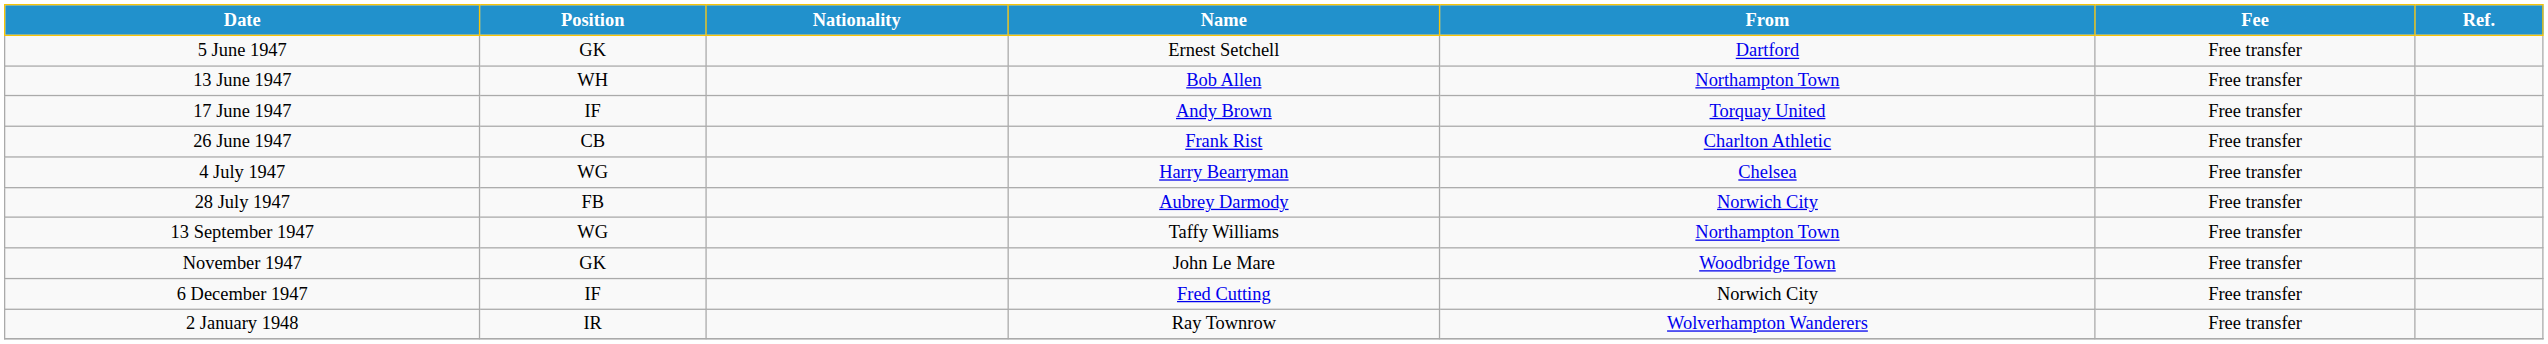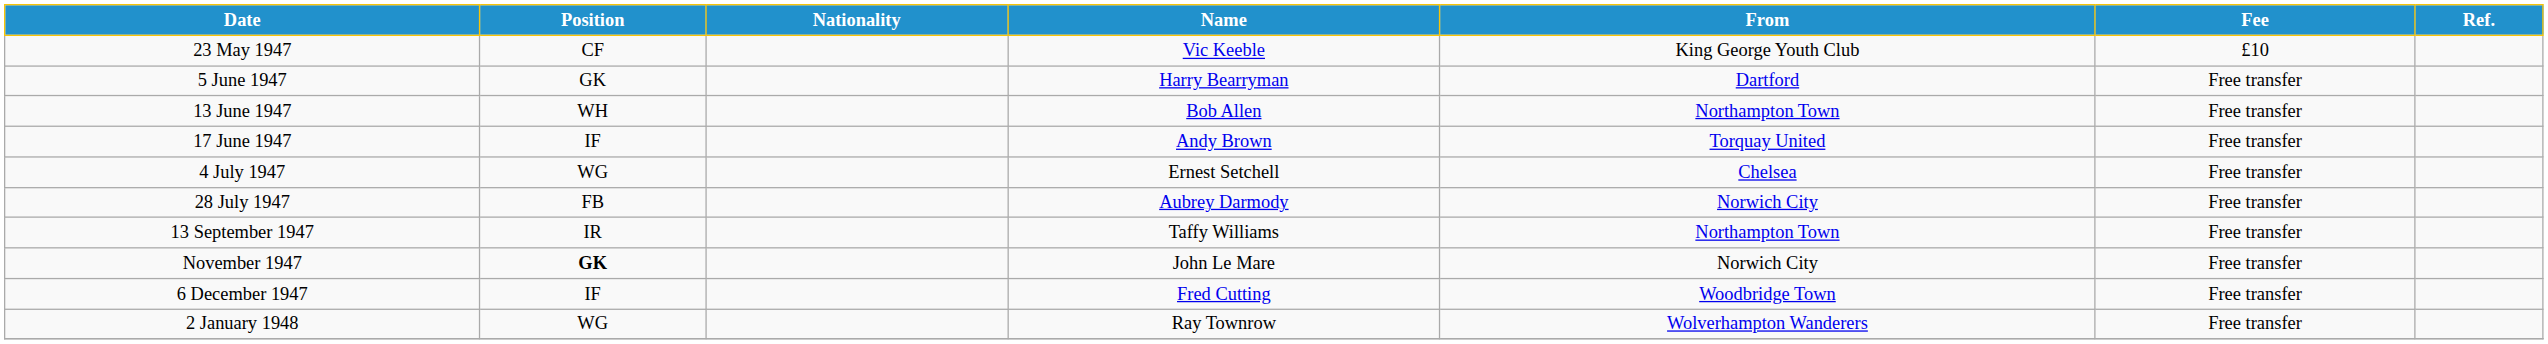 <table class="wikitable" style="text-align:center; font-size:90%; width:100%;">
 <tr>
 <th style="background:#2191CC; color:white; border:1px solid #F7C408; text-align:center;">Date</th>
 <th style="background:#2191CC; color:white; border:1px solid #F7C408; text-align:center;">Position</th>
 <th style="background:#2191CC; color:white; border:1px solid #F7C408; text-align:center;">Nationality</th>
 <th style="background:#2191CC; color:white; border:1px solid #F7C408; text-align:center;">Name</th>
 <th style="background:#2191CC; color:white; border:1px solid #F7C408; text-align:center;">From</th>
 <th style="background:#2191CC; color:white; border:1px solid #F7C408; text-align:center;">Fee</th>
 <th style="background:#2191CC; color:white; border:1px solid #F7C408; text-align:center;">Ref.</th>
 </tr>
 <tr>
+<td>23 May 1947</td>
+<td>CF</td>
+<td></td>
+<td><a href='#'>Vic Keeble</a></td>
+<td> King George Youth Club</td>
+<td>£10</td>
+<td></td>
+</tr>
+<tr>
 <td>5 June 1947</td>
 <td>GK</td>
 <td></td>
-<td>Ernest Setchell</td>
+<td><a href='#'>Harry Bearryman</a></td>
 <td> <a href='#'>Dartford</a></td>
 <td>Free transfer</td>
 <td></td>
 </tr>
 <tr>
 <td>13 June 1947</td>
 <td>WH</td>
 <td></td>
 <td><a href='#'>Bob Allen</a></td>
 <td> <a href='#'>Northampton Town</a></td>
 <td>Free transfer</td>
 <td></td>
 </tr>
 <tr>
 <td>17 June 1947</td>
 <td>IF</td>
 <td></td>
 <td><a href='#'>Andy Brown</a></td>
 <td> <a href='#'>Torquay United</a></td>
 <td>Free transfer</td>
 <td></td>
 </tr>
 <tr>
-<td>26 June 1947</td>
-<td>CB</td>
-<td></td>
-<td><a href='#'>Frank Rist</a></td>
-<td> <a href='#'>Charlton Athletic</a></td>
-<td>Free transfer</td>
-<td></td>
-</tr>
-<tr>
 <td>4 July 1947</td>
 <td>WG</td>
 <td></td>
-<td><a href='#'>Harry Bearryman</a></td>
+<td>Ernest Setchell</td>
 <td> <a href='#'>Chelsea</a></td>
 <td>Free transfer</td>
 <td></td>
 </tr>
 <tr>
 <td>28 July 1947</td>
 <td>FB</td>
 <td></td>
 <td><a href='#'>Aubrey Darmody</a></td>
 <td> <a href='#'>Norwich City</a></td>
 <td>Free transfer</td>
 <td></td>
 </tr>
 <tr>
 <td>13 September 1947</td>
-<td>WG</td>
+<td>IR</td>
 <td></td>
 <td>Taffy Williams</td>
 <td> <a href='#'>Northampton Town</a></td>
 <td>Free transfer</td>
 <td></td>
 </tr>
 <tr>
 <td>November 1947</td>
-<td>GK</td>
+<td><strong>GK</strong></td>
 <td></td>
 <td>John Le Mare</td>
-<td> <a href='#'>Woodbridge Town</a></td>
+<td> Norwich City</td>
 <td>Free transfer</td>
 <td></td>
 </tr>
 <tr>
 <td>6 December 1947</td>
 <td>IF</td>
 <td></td>
 <td><a href='#'>Fred Cutting</a></td>
-<td> Norwich City</td>
+<td> <a href='#'>Woodbridge Town</a></td>
 <td>Free transfer</td>
 <td></td>
 </tr>
 <tr>
 <td>2 January 1948</td>
-<td>IR</td>
+<td>WG</td>
 <td></td>
 <td>Ray Townrow</td>
 <td> <a href='#'>Wolverhampton Wanderers</a></td>
 <td>Free transfer</td>
 <td></td>
 </tr>
 <tr>
 </tr>
 </table>
